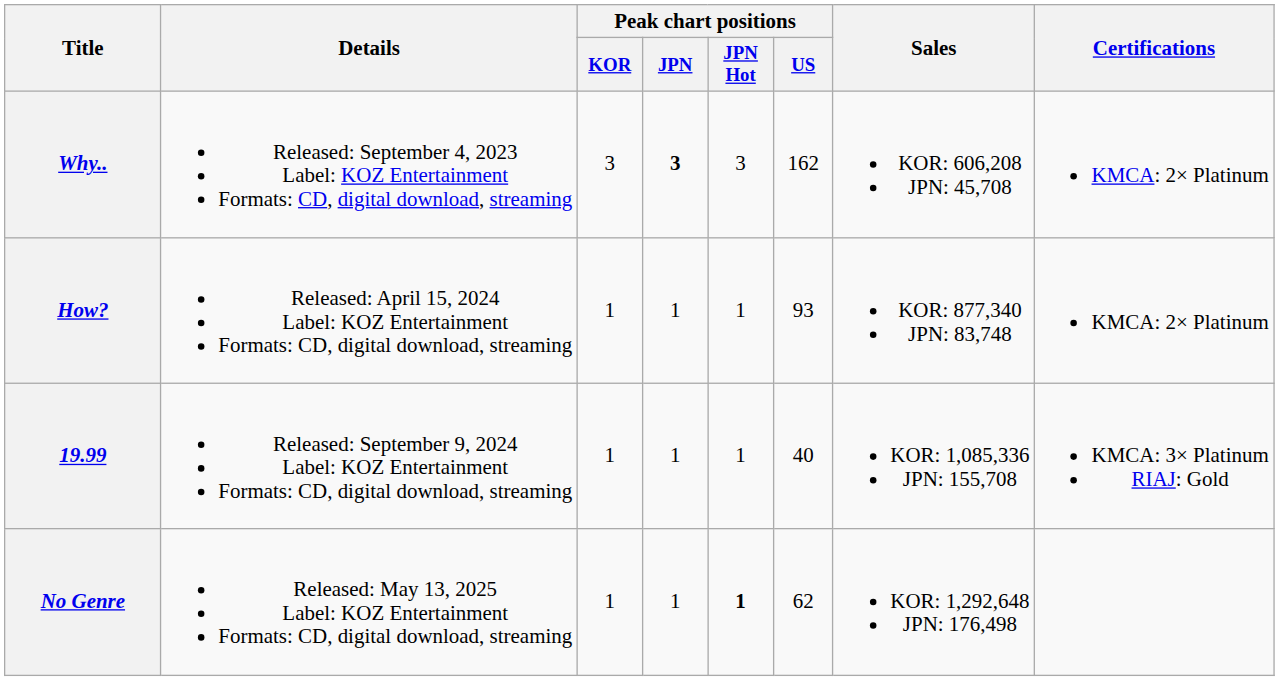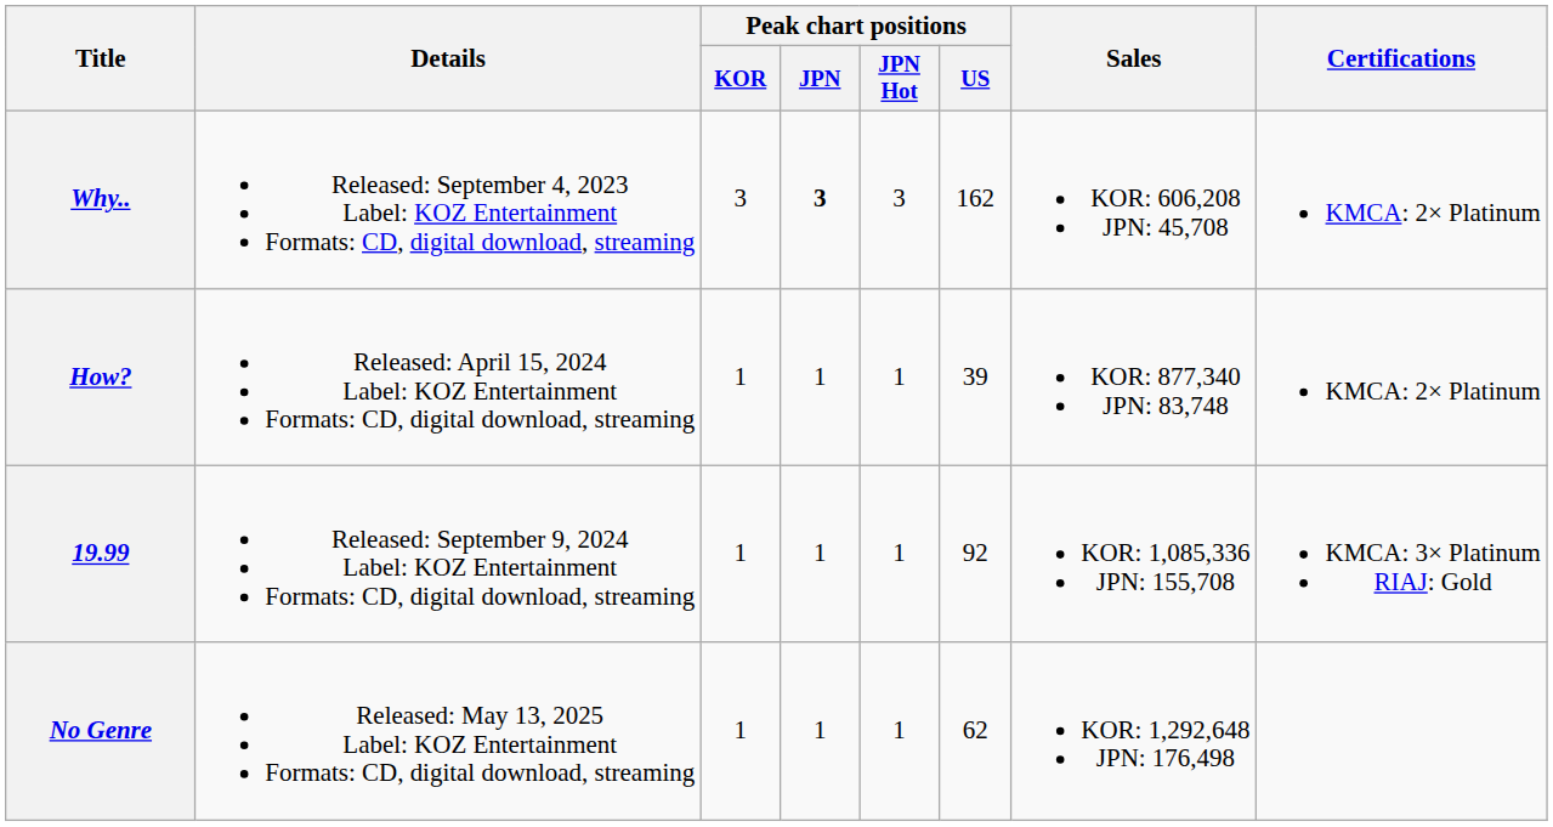 <table class="wikitable plainrowheaders" style="text-align:center">
 <tr>
 <th scope="col" rowspan="2" style="width:7em">Title</th>
 <th scope="col" rowspan="2">Details</th>
 <th scope="col" colspan="4">Peak chart positions</th>
 <th scope="col" rowspan="2">Sales</th>
 <th scope="col" rowspan="2"><a href='#'>Certifications</a></th>
 </tr>
 <tr>
 <th scope="col" style="width:3em;font-size:90%"><a href='#'>KOR</a><br></th>
 <th scope="col" style="width:3em;font-size:90%"><a href='#'>JPN</a><br></th>
 <th scope="col" style="width:3em;font-size:90%"><a href='#'>JPN<br>Hot</a><br></th>
 <th scope="col" style="width:2.7em;font-size:90%"><a href='#'>US</a><br></th>
 </tr>
 <tr>
 <th scope="row"><em><a href='#'>Why..</a></em></th>
 <td><br><ul><li>Released: September 4, 2023</li><li>Label: <a href='#'>KOZ Entertainment</a></li><li>Formats: <a href='#'>CD</a>, <a href='#'>digital download</a>, <a href='#'>streaming</a></li></ul></td>
 <td>3</td>
 <td><strong>3</strong></td>
 <td>3</td>
 <td>162</td>
 <td><br><ul><li>KOR: 606,208</li><li>JPN: 45,708</li></ul></td>
 <td><br><ul><li><a href='#'>KMCA</a>: 2× Platinum</li></ul></td>
 </tr>
 <tr>
 <th scope="row"><em><a href='#'>How?</a></em></th>
 <td><br><ul><li>Released: April 15, 2024</li><li>Label: KOZ Entertainment</li><li>Formats: CD, digital download, streaming</li></ul></td>
 <td>1</td>
 <td>1</td>
 <td>1</td>
-<td>93</td>
+<td>39</td>
 <td><br><ul><li>KOR: 877,340</li><li>JPN: 83,748</li></ul></td>
 <td><br><ul><li>KMCA: 2× Platinum</li></ul></td>
 </tr>
 <tr>
 <th scope="row"><em><a href='#'>19.99</a></em></th>
 <td><br><ul><li>Released: September 9, 2024</li><li>Label: KOZ Entertainment</li><li>Formats: CD, digital download, streaming</li></ul></td>
 <td>1</td>
 <td>1</td>
 <td>1</td>
-<td>40</td>
+<td>92</td>
 <td><br><ul><li>KOR: 1,085,336</li><li>JPN: 155,708</li></ul></td>
 <td><br><ul><li>KMCA: 3× Platinum</li><li><a href='#'>RIAJ</a>: Gold</li></ul></td>
 </tr>
 <tr>
 <th scope="row"><em><a href='#'>No Genre</a></em></th>
 <td><br><ul><li>Released: May 13, 2025</li><li>Label: KOZ Entertainment</li><li>Formats: CD, digital download, streaming</li></ul></td>
 <td>1</td>
 <td>1</td>
-<td><strong>1</strong></td>
+<td>1</td>
 <td>62</td>
 <td><br><ul><li>KOR: 1,292,648</li><li>JPN: 176,498</li></ul></td>
 <td></td>
 </tr>
 </table>
